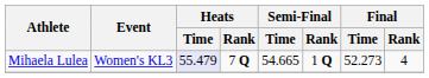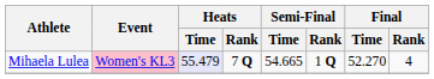 <table class="wikitable" style="font-size:90%">
 <tr>
 <th rowspan="2">Athlete</th>
 <th rowspan="2">Event</th>
 <th colspan="2">Heats</th>
 <th colspan="2">Semi-Final</th>
 <th colspan="2">Final</th>
 </tr>
 <tr>
 <th>Time</th>
 <th>Rank</th>
 <th>Time</th>
 <th>Rank</th>
 <th>Time</th>
 <th>Rank</th>
 </tr>
 <tr>
 <td><a href='#'>Mihaela Lulea</a></td>
-<td><a href='#'>Women's KL3</a></td>
+<td style="background: pink;"><a href='#'>Women's KL3</a></td>
 <td align="center" style="background: lavender;">55.479</td>
 <td align="center">7 <strong>Q</strong></td>
 <td align="center">54.665</td>
 <td align="center">1 <strong>Q</strong></td>
-<td align="center">52.273</td>
+<td align="center">52.270</td>
 <td align="center">4</td>
 </tr>
 <tr>
 </tr>
 </table>
